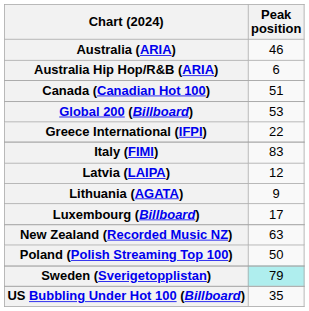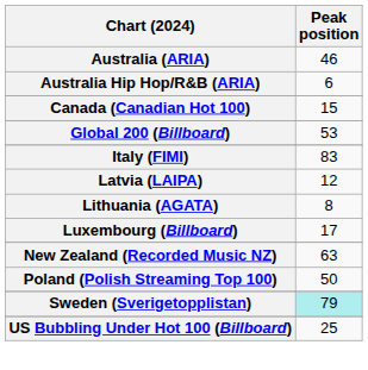 <table class="wikitable sortable plainrowheaders" style="text-align:center">
 <tr>
 <th scope="col">Chart (2024)</th>
 <th scope="col">Peak<br>position</th>
 </tr>
 <tr>
 <th scope="row">Australia (<a href='#'>ARIA</a>)</th>
 <td>46</td>
 </tr>
 <tr>
 <th scope="row">Australia Hip Hop/R&B (<a href='#'>ARIA</a>)</th>
 <td>6</td>
 </tr>
 <tr>
 </tr>
 <tr>
 </tr>
 <tr>
 <th scope="row">Canada (<a href='#'>Canadian Hot 100</a>)</th>
-<td>51</td>
+<td>15</td>
 </tr>
 <tr>
 </tr>
 <tr>
 <th scope="row"><a href='#'>Global 200</a> (<em><a href='#'>Billboard</a></em>)</th>
 <td>53</td>
-</tr>
-<tr>
-<th scope="row">Greece International (<a href='#'>IFPI</a>)</th>
-<td>22</td>
 </tr>
 <tr>
 </tr>
 <tr>
 </tr>
 <tr>
 <th scope="row">Italy (<a href='#'>FIMI</a>)</th>
 <td>83</td>
 </tr>
 <tr>
 <th scope="row">Latvia (<a href='#'>LAIPA</a>)</th>
 <td>12</td>
 </tr>
 <tr>
 <th scope="row">Lithuania (<a href='#'>AGATA</a>)</th>
-<td>9</td>
+<td>8</td>
 </tr>
 <tr>
 <th scope="row">Luxembourg (<em><a href='#'>Billboard</a></em>)</th>
 <td>17</td>
 </tr>
 <tr>
 </tr>
 <tr>
 <th scope="row">New Zealand (<a href='#'>Recorded Music NZ</a>)</th>
 <td>63</td>
 </tr>
 <tr>
 <th scope="row">Poland (<a href='#'>Polish Streaming Top 100</a>)</th>
 <td>50</td>
 </tr>
 <tr>
 </tr>
 <tr>
 </tr>
 <tr>
 <th scope="row">Sweden (<a href='#'>Sverigetopplistan</a>)</th>
 <td style="background: paleturquoise;">79</td>
 </tr>
 <tr>
 </tr>
 <tr>
 </tr>
 <tr>
 </tr>
 <tr>
 </tr>
 <tr>
 <th scope="row">US <a href='#'>Bubbling Under Hot 100</a> (<em><a href='#'>Billboard</a></em>)</th>
-<td>35</td>
+<td>25</td>
 </tr>
 </table>
